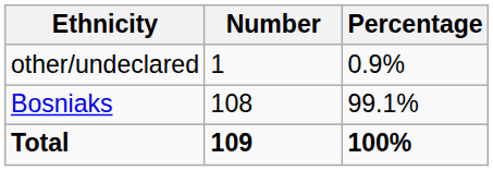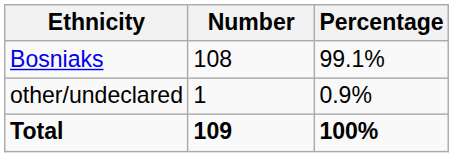 <table class="wikitable">
 <tr>
 <th width="100px">Ethnicity</th>
 <th width="80px">Number</th>
 <th width="80px">Percentage</th>
 </tr>
 <tr>
+<td><a href='#'>Bosniaks</a></td>
+<td>108</td>
+<td>99.1%</td>
+</tr>
+<tr>
 <td>other/undeclared</td>
 <td>1</td>
 <td>0.9%</td>
-</tr>
-<tr>
-<td><a href='#'>Bosniaks</a></td>
-<td>108</td>
-<td>99.1%</td>
 </tr>
 <tr>
 <td><strong>Total</strong></td>
 <td><strong>109</strong></td>
 <td><strong>100%</strong></td>
 </tr>
 </table>
